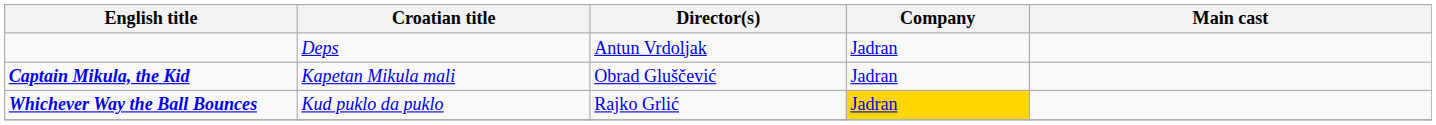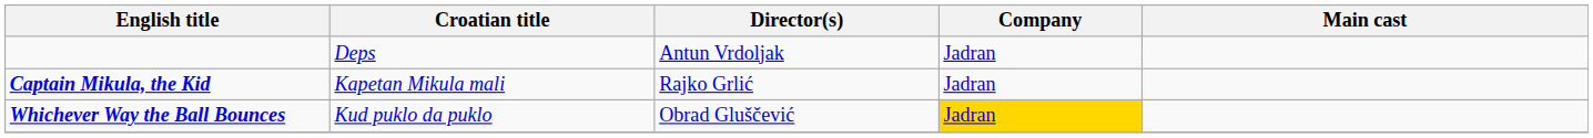 <table class="wikitable" width= "100%">
 <tr>
 <th width=16%>English title</th>
 <th width=16%>Croatian title</th>
 <th width=14%>Director(s)</th>
 <th width=10%>Company</th>
 <th width=22%>Main cast</th>
 </tr>
 <tr>
 <td><strong><em> </em></strong></td>
 <td><em><a href='#'>Deps</a></em></td>
 <td><a href='#'>Antun Vrdoljak</a></td>
 <td><a href='#'>Jadran</a></td>
 <td></td>
 </tr>
 <tr>
 <td><strong><em><a href='#'>Captain Mikula, the Kid</a></em></strong></td>
 <td><em><a href='#'>Kapetan Mikula mali</a></em></td>
-<td><a href='#'>Obrad Gluščević</a></td>
+<td><a href='#'>Rajko Grlić</a></td>
 <td><a href='#'>Jadran</a></td>
 <td></td>
 </tr>
 <tr>
 <td><strong><em><a href='#'>Whichever Way the Ball Bounces</a></em></strong></td>
 <td><em><a href='#'>Kud puklo da puklo</a></em></td>
-<td><a href='#'>Rajko Grlić</a></td>
+<td><a href='#'>Obrad Gluščević</a></td>
 <td style="background: gold;"><a href='#'>Jadran</a></td>
 <td></td>
 </tr>
 <tr>
 </tr>
 </table>
